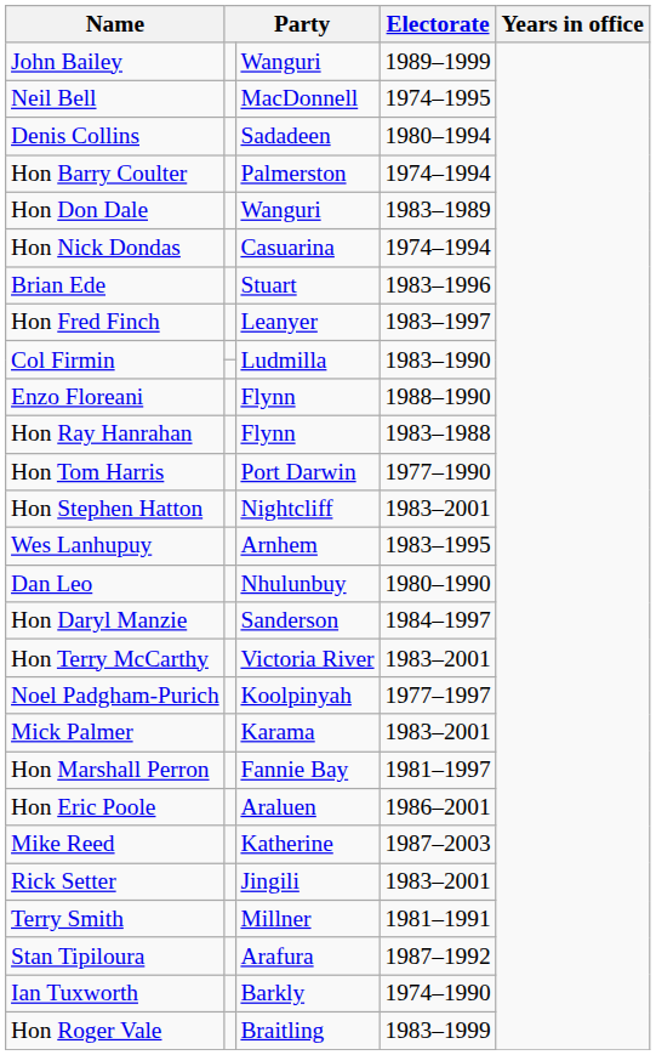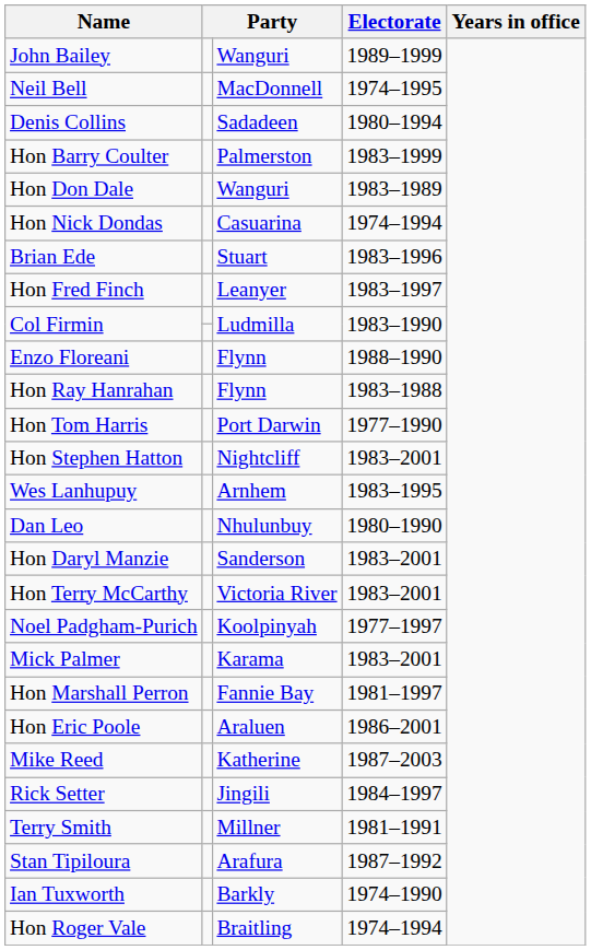 <table class="wikitable sortable">
 <tr>
 <th>Name</th>
 <th colspan=2>Party</th>
 <th><a href='#'>Electorate</a></th>
 <th>Years in office</th>
 </tr>
 <tr>
 <td><a href='#'>John Bailey</a> </td>
 <td></td>
 <td><a href='#'>Wanguri</a></td>
 <td>1989–1999</td>
 </tr>
 <tr>
 <td><a href='#'>Neil Bell</a></td>
 <td></td>
 <td><a href='#'>MacDonnell</a></td>
 <td>1974–1995</td>
 </tr>
 <tr>
 <td><a href='#'>Denis Collins</a></td>
 <td></td>
 <td><a href='#'>Sadadeen</a></td>
 <td>1980–1994</td>
 </tr>
 <tr>
 <td>Hon <a href='#'>Barry Coulter</a></td>
 <td></td>
 <td><a href='#'>Palmerston</a></td>
-<td>1974–1994</td>
+<td>1983–1999</td>
 </tr>
 <tr>
 <td>Hon <a href='#'>Don Dale</a> </td>
 <td></td>
 <td><a href='#'>Wanguri</a></td>
 <td>1983–1989</td>
 </tr>
 <tr>
 <td>Hon <a href='#'>Nick Dondas</a></td>
 <td></td>
 <td><a href='#'>Casuarina</a></td>
 <td>1974–1994</td>
 </tr>
 <tr>
 <td><a href='#'>Brian Ede</a></td>
 <td></td>
 <td><a href='#'>Stuart</a></td>
 <td>1983–1996</td>
 </tr>
 <tr>
 <td>Hon <a href='#'>Fred Finch</a></td>
 <td></td>
 <td><a href='#'>Leanyer</a></td>
 <td>1983–1997</td>
 </tr>
 <tr>
 <td rowspan=2><a href='#'>Col Firmin</a></td>
 <td> </td>
 <td rowspan=2><a href='#'>Ludmilla</a></td>
 <td rowspan=2>1983–1990</td>
 </tr>
 <tr>
 <td></td>
 </tr>
 <tr>
 <td><a href='#'>Enzo Floreani</a> </td>
 <td></td>
 <td><a href='#'>Flynn</a></td>
 <td>1988–1990</td>
 </tr>
 <tr>
 <td>Hon <a href='#'>Ray Hanrahan</a> </td>
 <td></td>
 <td><a href='#'>Flynn</a></td>
 <td>1983–1988</td>
 </tr>
 <tr>
 <td>Hon <a href='#'>Tom Harris</a></td>
 <td></td>
 <td><a href='#'>Port Darwin</a></td>
 <td>1977–1990</td>
 </tr>
 <tr>
 <td>Hon <a href='#'>Stephen Hatton</a></td>
 <td></td>
 <td><a href='#'>Nightcliff</a></td>
 <td>1983–2001</td>
 </tr>
 <tr>
 <td><a href='#'>Wes Lanhupuy</a></td>
 <td></td>
 <td><a href='#'>Arnhem</a></td>
 <td>1983–1995</td>
 </tr>
 <tr>
 <td><a href='#'>Dan Leo</a></td>
 <td></td>
 <td><a href='#'>Nhulunbuy</a></td>
 <td>1980–1990</td>
 </tr>
 <tr>
 <td>Hon <a href='#'>Daryl Manzie</a></td>
 <td></td>
 <td><a href='#'>Sanderson</a></td>
-<td>1984–1997</td>
+<td>1983–2001</td>
 </tr>
 <tr>
 <td>Hon <a href='#'>Terry McCarthy</a></td>
 <td></td>
 <td><a href='#'>Victoria River</a></td>
 <td>1983–2001</td>
 </tr>
 <tr>
 <td><a href='#'>Noel Padgham-Purich</a></td>
 <td></td>
 <td><a href='#'>Koolpinyah</a></td>
 <td>1977–1997</td>
 </tr>
 <tr>
 <td><a href='#'>Mick Palmer</a></td>
 <td></td>
 <td><a href='#'>Karama</a></td>
 <td>1983–2001</td>
 </tr>
 <tr>
 <td>Hon <a href='#'>Marshall Perron</a></td>
 <td></td>
 <td><a href='#'>Fannie Bay</a></td>
 <td>1981–1997</td>
 </tr>
 <tr>
 <td>Hon <a href='#'>Eric Poole</a></td>
 <td></td>
 <td><a href='#'>Araluen</a></td>
 <td>1986–2001</td>
 </tr>
 <tr>
 <td><a href='#'>Mike Reed</a></td>
 <td></td>
 <td><a href='#'>Katherine</a></td>
 <td>1987–2003</td>
 </tr>
 <tr>
 <td><a href='#'>Rick Setter</a></td>
 <td></td>
 <td><a href='#'>Jingili</a></td>
-<td>1983–2001</td>
+<td>1984–1997</td>
 </tr>
 <tr>
 <td><a href='#'>Terry Smith</a></td>
 <td></td>
 <td><a href='#'>Millner</a></td>
 <td>1981–1991</td>
 </tr>
 <tr>
 <td><a href='#'>Stan Tipiloura</a></td>
 <td></td>
 <td><a href='#'>Arafura</a></td>
 <td>1987–1992</td>
 </tr>
 <tr>
 <td><a href='#'>Ian Tuxworth</a> </td>
 <td></td>
 <td><a href='#'>Barkly</a></td>
 <td>1974–1990</td>
 </tr>
 <tr>
 <td>Hon <a href='#'>Roger Vale</a></td>
 <td></td>
 <td><a href='#'>Braitling</a></td>
-<td>1983–1999</td>
+<td>1974–1994</td>
 </tr>
 <tr>
 </tr>
 </table>
